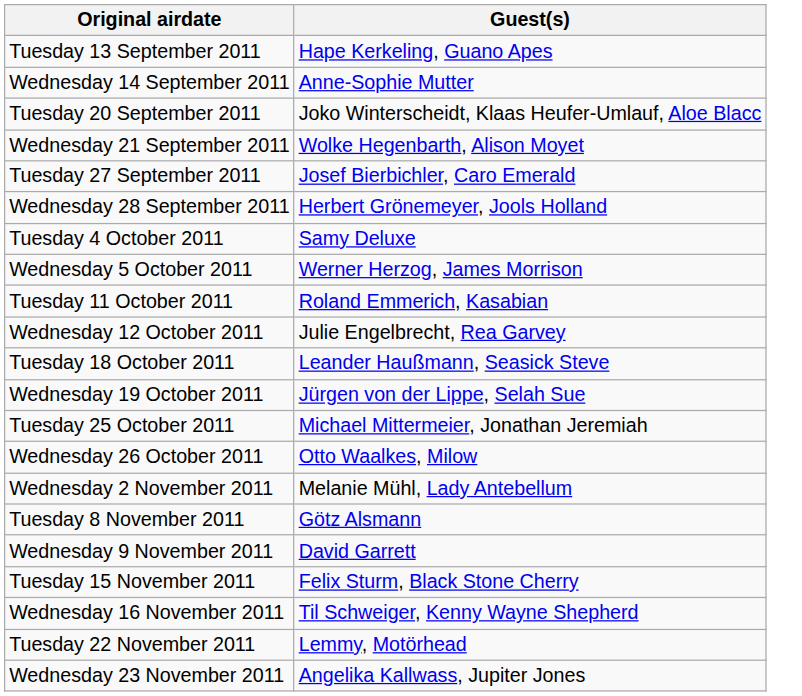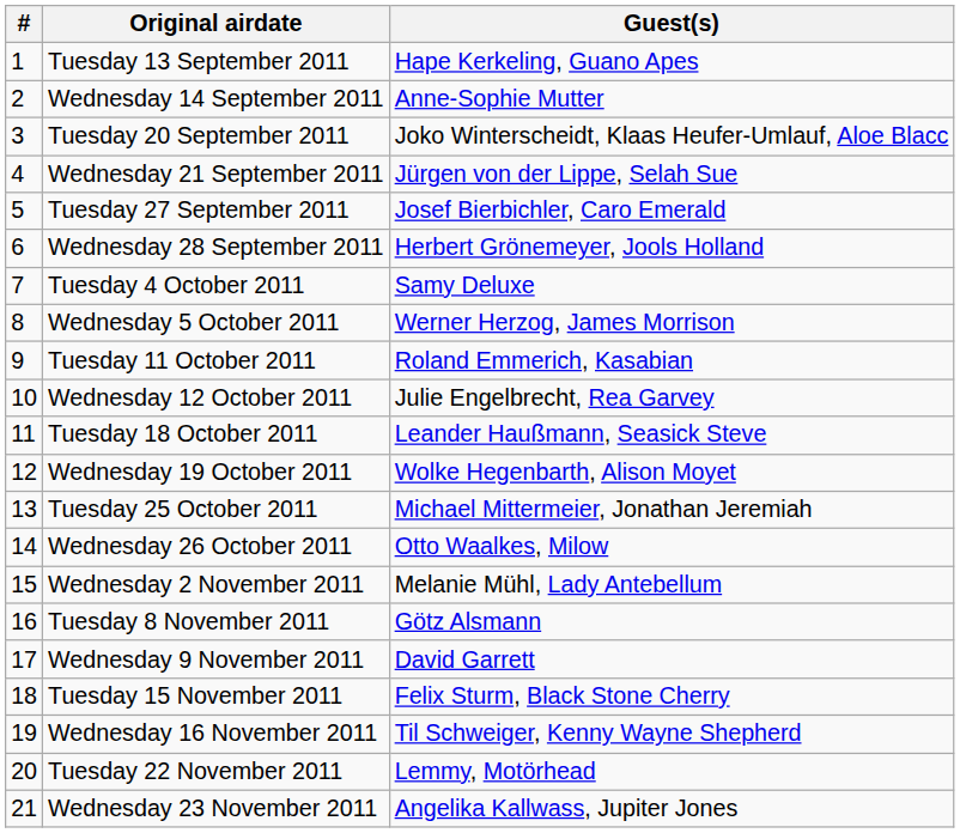 <table class="wikitable">
 <tr>
+<th>#</th>
 <th>Original airdate</th>
 <th>Guest(s)</th>
 </tr>
 <tr>
+<td>1</td>
 <td>Tuesday 13 September 2011</td>
 <td><a href='#'>Hape Kerkeling</a>, <a href='#'>Guano Apes</a></td>
 </tr>
 <tr>
+<td>2</td>
 <td>Wednesday 14 September 2011</td>
 <td><a href='#'>Anne-Sophie Mutter</a></td>
 </tr>
 <tr>
+<td>3</td>
 <td>Tuesday 20 September 2011</td>
 <td>Joko Winterscheidt, Klaas Heufer-Umlauf, <a href='#'>Aloe Blacc</a></td>
 </tr>
 <tr>
+<td>4</td>
 <td>Wednesday 21 September 2011</td>
-<td><a href='#'>Wolke Hegenbarth</a>, <a href='#'>Alison Moyet</a></td>
+<td><a href='#'>Jürgen von der Lippe</a>, <a href='#'>Selah Sue</a></td>
 </tr>
 <tr>
+<td>5</td>
 <td>Tuesday 27 September 2011</td>
 <td><a href='#'>Josef Bierbichler</a>, <a href='#'>Caro Emerald</a></td>
 </tr>
 <tr>
+<td>6</td>
 <td>Wednesday 28 September 2011</td>
 <td><a href='#'>Herbert Grönemeyer</a>, <a href='#'>Jools Holland</a></td>
 </tr>
 <tr>
+<td>7</td>
 <td>Tuesday 4 October 2011</td>
 <td><a href='#'>Samy Deluxe</a></td>
 </tr>
 <tr>
+<td>8</td>
 <td>Wednesday 5 October 2011</td>
 <td><a href='#'>Werner Herzog</a>, <a href='#'>James Morrison</a></td>
 </tr>
 <tr>
+<td>9</td>
 <td>Tuesday 11 October 2011</td>
 <td><a href='#'>Roland Emmerich</a>, <a href='#'>Kasabian</a></td>
 </tr>
 <tr>
+<td>10</td>
 <td>Wednesday 12 October 2011</td>
 <td>Julie Engelbrecht, <a href='#'>Rea Garvey</a></td>
 </tr>
 <tr>
+<td>11</td>
 <td>Tuesday 18 October 2011</td>
 <td><a href='#'>Leander Haußmann</a>, <a href='#'>Seasick Steve</a></td>
 </tr>
 <tr>
+<td>12</td>
 <td>Wednesday 19 October 2011</td>
-<td><a href='#'>Jürgen von der Lippe</a>, <a href='#'>Selah Sue</a></td>
+<td><a href='#'>Wolke Hegenbarth</a>, <a href='#'>Alison Moyet</a></td>
 </tr>
 <tr>
+<td>13</td>
 <td>Tuesday 25 October 2011</td>
 <td><a href='#'>Michael Mittermeier</a>, Jonathan Jeremiah</td>
 </tr>
 <tr>
+<td>14</td>
 <td>Wednesday 26 October 2011</td>
 <td><a href='#'>Otto Waalkes</a>, <a href='#'>Milow</a></td>
 </tr>
 <tr>
+<td>15</td>
 <td>Wednesday 2 November 2011</td>
 <td>Melanie Mühl, <a href='#'>Lady Antebellum</a></td>
 </tr>
 <tr>
+<td>16</td>
 <td>Tuesday 8 November 2011</td>
 <td><a href='#'>Götz Alsmann</a></td>
 </tr>
 <tr>
+<td>17</td>
 <td>Wednesday 9 November 2011</td>
 <td><a href='#'>David Garrett</a></td>
 </tr>
 <tr>
+<td>18</td>
 <td>Tuesday 15 November 2011</td>
 <td><a href='#'>Felix Sturm</a>, <a href='#'>Black Stone Cherry</a></td>
 </tr>
 <tr>
+<td>19</td>
 <td>Wednesday 16 November 2011</td>
 <td><a href='#'>Til Schweiger</a>, <a href='#'>Kenny Wayne Shepherd</a></td>
 </tr>
 <tr>
+<td>20</td>
 <td>Tuesday 22 November 2011</td>
 <td><a href='#'>Lemmy</a>, <a href='#'>Motörhead</a></td>
 </tr>
 <tr>
+<td>21</td>
 <td>Wednesday 23 November 2011</td>
 <td><a href='#'>Angelika Kallwass</a>, Jupiter Jones</td>
 </tr>
 </table>
